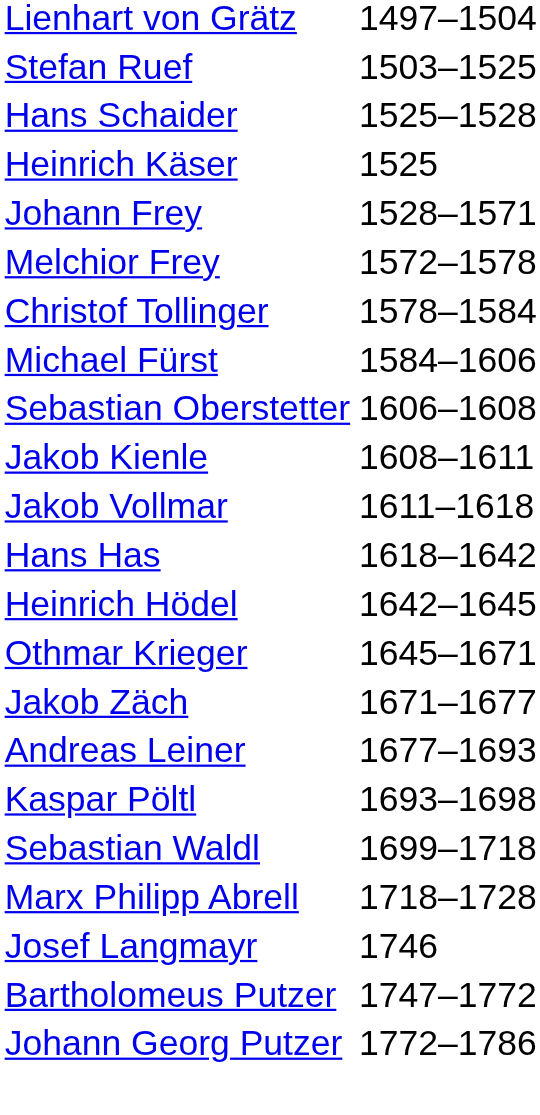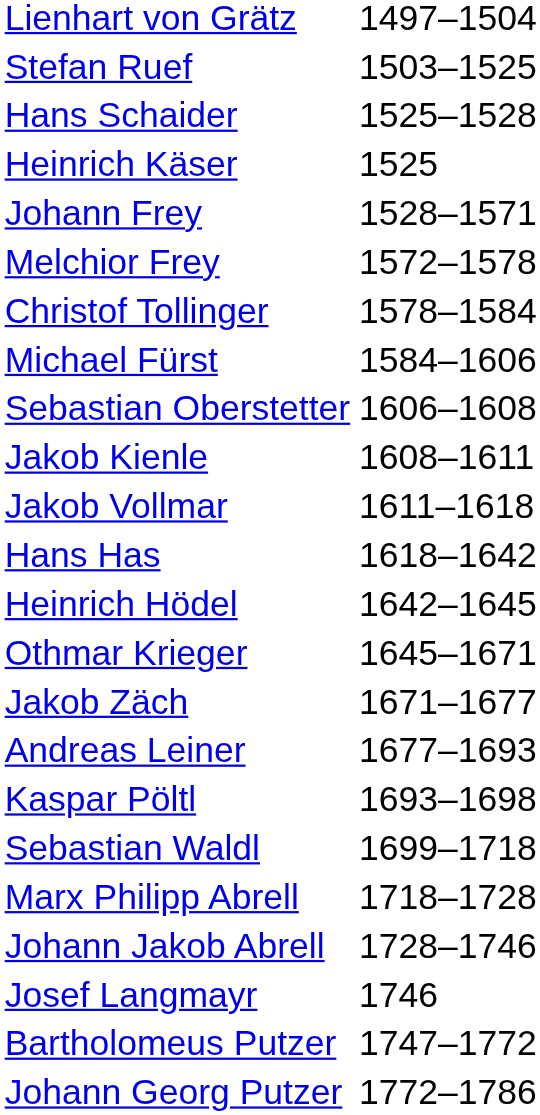 <table>
 <tr>
 <td><a href='#'>Lienhart von Grätz</a></td>
 <td>1497–1504</td>
 </tr>
 <tr>
 <td><a href='#'>Stefan Ruef</a></td>
 <td>1503–1525</td>
 </tr>
 <tr>
 <td><a href='#'>Hans Schaider</a></td>
 <td>1525–1528</td>
 </tr>
 <tr>
 <td><a href='#'>Heinrich Käser</a></td>
 <td>1525</td>
 </tr>
 <tr>
 <td><a href='#'>Johann Frey</a></td>
 <td>1528–1571</td>
 </tr>
 <tr>
 <td><a href='#'>Melchior Frey</a></td>
 <td>1572–1578</td>
 </tr>
 <tr>
 <td><a href='#'>Christof Tollinger</a></td>
 <td>1578–1584</td>
 </tr>
 <tr>
 <td><a href='#'>Michael Fürst</a></td>
 <td>1584–1606</td>
 </tr>
 <tr>
 <td><a href='#'>Sebastian Oberstetter</a></td>
 <td>1606–1608</td>
 </tr>
 <tr>
 <td><a href='#'>Jakob Kienle</a></td>
 <td>1608–1611</td>
 </tr>
 <tr>
 <td><a href='#'>Jakob Vollmar</a></td>
 <td>1611–1618</td>
 </tr>
 <tr>
 <td><a href='#'>Hans Has</a></td>
 <td>1618–1642</td>
 </tr>
 <tr>
 <td><a href='#'>Heinrich Hödel</a></td>
 <td>1642–1645</td>
 </tr>
 <tr>
 <td><a href='#'>Othmar Krieger</a></td>
 <td>1645–1671</td>
 </tr>
 <tr>
 <td><a href='#'>Jakob Zäch</a></td>
 <td>1671–1677</td>
 </tr>
 <tr>
 <td><a href='#'>Andreas Leiner</a></td>
 <td>1677–1693</td>
 </tr>
 <tr>
 <td><a href='#'>Kaspar Pöltl</a></td>
 <td>1693–1698</td>
 </tr>
 <tr>
 <td><a href='#'>Sebastian Waldl</a></td>
 <td>1699–1718</td>
 </tr>
 <tr>
 <td><a href='#'>Marx Philipp Abrell</a></td>
 <td>1718–1728</td>
 </tr>
 <tr>
+<td><a href='#'>Johann Jakob Abrell</a></td>
+<td>1728–1746</td>
+</tr>
+<tr>
 <td><a href='#'>Josef Langmayr</a></td>
 <td>1746</td>
 </tr>
 <tr>
 <td><a href='#'>Bartholomeus Putzer</a></td>
 <td>1747–1772</td>
 </tr>
 <tr>
 <td><a href='#'>Johann Georg Putzer</a></td>
 <td>1772–1786</td>
 </tr>
 </table>
